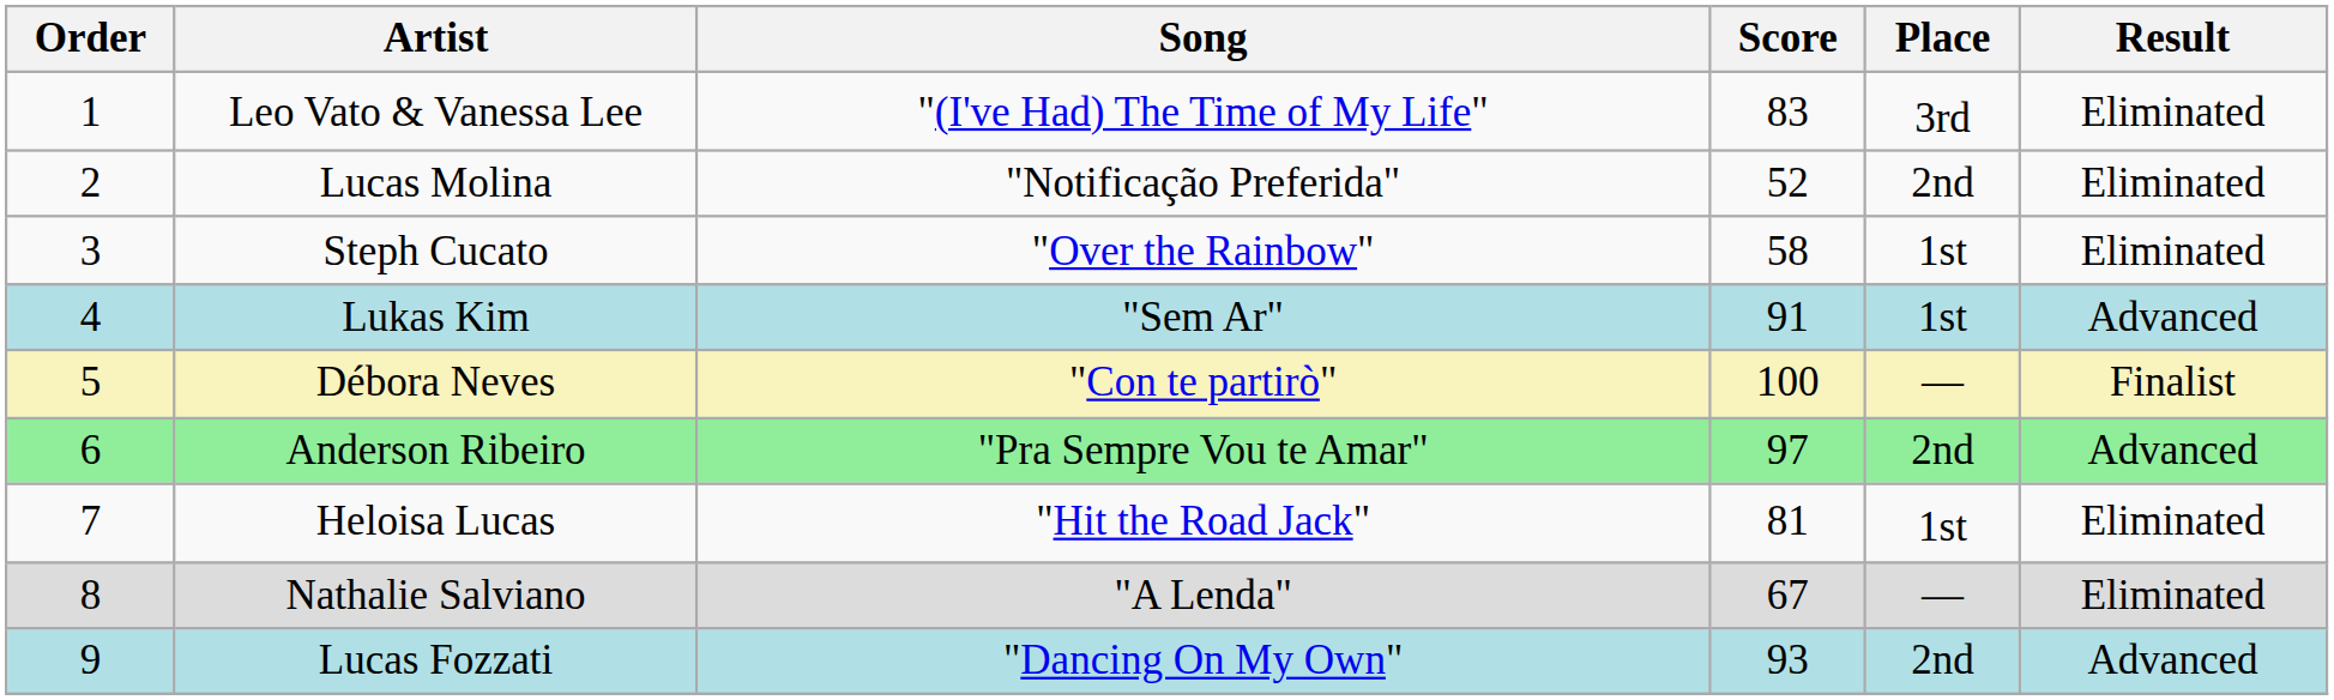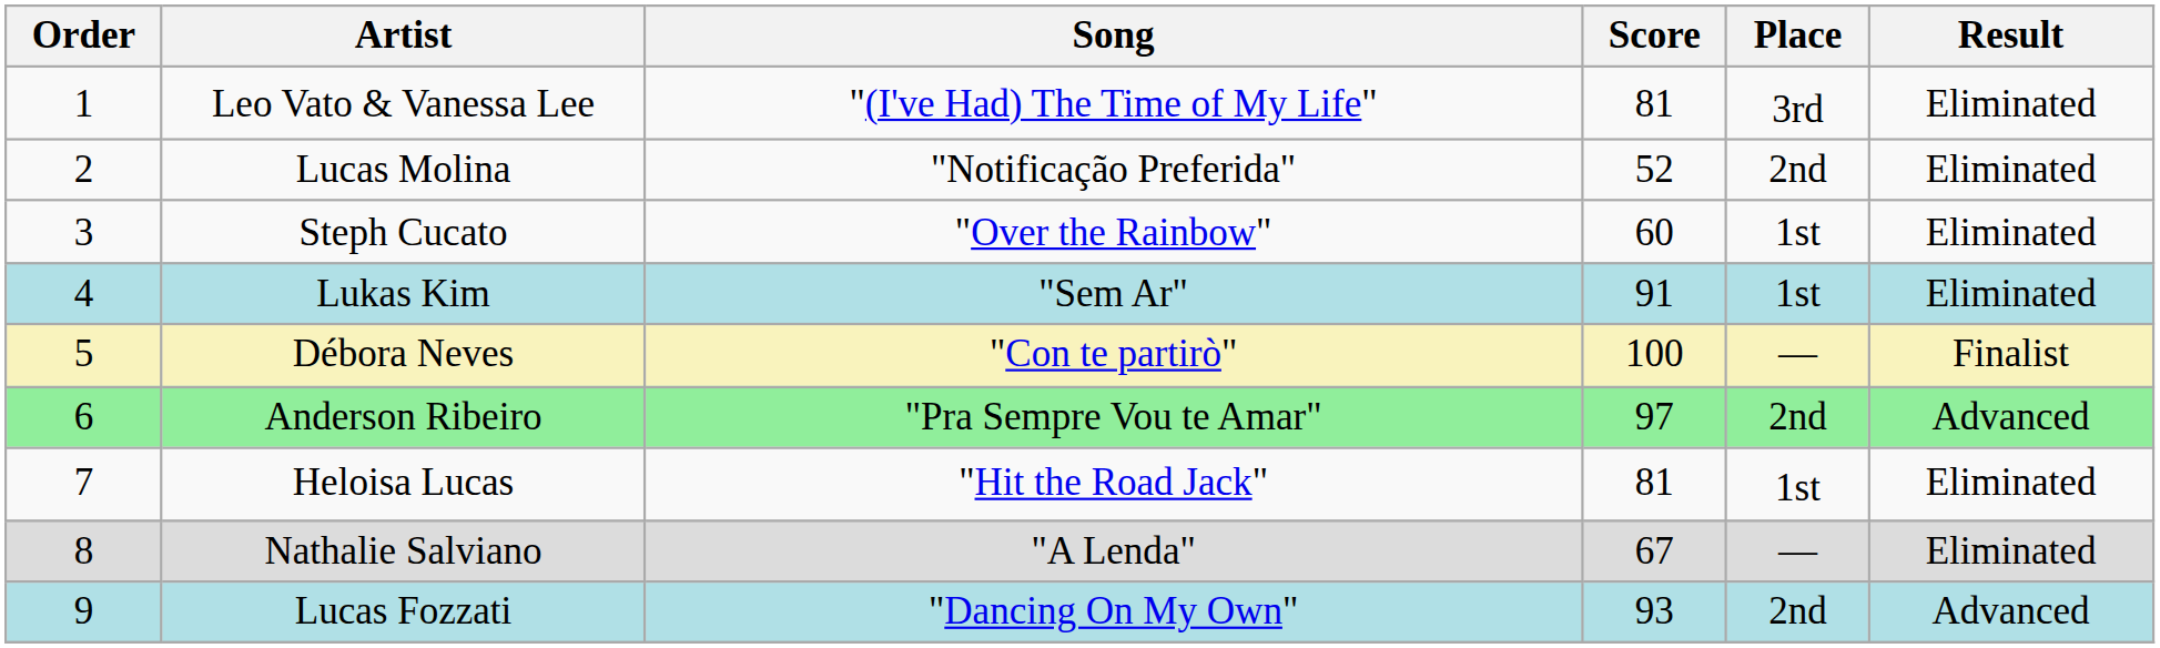 <table class="wikitable" style="text-align:center; width:70%;">
 <tr>
 <th scope="col" width="05%">Order</th>
 <th scope="col" width="17%">Artist</th>
 <th scope="col" width="33%">Song</th>
 <th scope="col" width="05%">Score</th>
 <th scope="col" width="05%">Place</th>
 <th scope="col" width="10%">Result</th>
 </tr>
 <tr>
 <td>1</td>
 <td>Leo Vato & Vanessa Lee</td>
 <td>"<a href='#'>(I've Had) The Time of My Life</a>"</td>
-<td>83</td>
+<td>81</td>
 <td>3rd<sup></sup></td>
 <td>Eliminated</td>
 </tr>
 <tr>
 <td>2</td>
 <td>Lucas Molina</td>
 <td>"Notificação Preferida"</td>
 <td>52</td>
 <td>2nd</td>
 <td>Eliminated</td>
 </tr>
 <tr>
 <td>3</td>
 <td>Steph Cucato</td>
 <td>"<a href='#'>Over the Rainbow</a>"</td>
-<td>58</td>
+<td>60</td>
 <td>1st</td>
 <td>Eliminated</td>
 </tr>
 <tr bgcolor=B0E0E6>
 <td>4</td>
 <td>Lukas Kim</td>
 <td>"Sem Ar"</td>
 <td>91</td>
 <td>1st</td>
-<td>Advanced</td>
+<td>Eliminated</td>
 </tr>
 <tr bgcolor=F9F3BD>
 <td>5</td>
 <td>Débora Neves</td>
 <td>"<a href='#'>Con te partirò</a>"</td>
 <td>100</td>
 <td>—</td>
 <td>Finalist</td>
 </tr>
 <tr bgcolor=90EE9B>
 <td>6</td>
 <td>Anderson Ribeiro</td>
 <td>"Pra Sempre Vou te Amar"</td>
 <td>97</td>
 <td>2nd</td>
 <td>Advanced</td>
 </tr>
 <tr>
 <td>7</td>
 <td>Heloisa Lucas</td>
 <td>"<a href='#'>Hit the Road Jack</a>"</td>
 <td>81</td>
 <td>1st<sup></sup></td>
 <td>Eliminated</td>
 </tr>
 <tr bgcolor=DCDCDC>
 <td>8</td>
 <td>Nathalie Salviano</td>
 <td>"A Lenda"</td>
 <td>67</td>
 <td>—</td>
 <td>Eliminated</td>
 </tr>
 <tr bgcolor=B0E0E6>
 <td>9</td>
 <td>Lucas Fozzati</td>
 <td>"<a href='#'>Dancing On My Own</a>"</td>
 <td>93</td>
 <td>2nd</td>
 <td>Advanced</td>
 </tr>
 <tr>
 </tr>
 </table>
